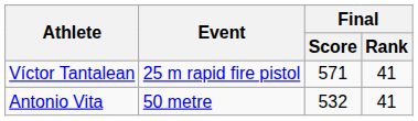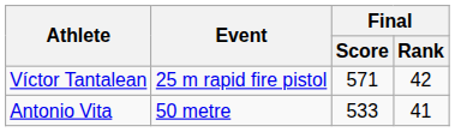 <table class="wikitable" border="1" style="font-size:90%">
 <tr>
 <th rowspan=2>Athlete</th>
 <th rowspan=2>Event</th>
 <th colspan=2>Final</th>
 </tr>
 <tr>
 <th>Score</th>
 <th>Rank</th>
 </tr>
 <tr>
 <td><a href='#'>Víctor Tantalean</a></td>
 <td><a href='#'>25 m rapid fire pistol</a></td>
 <td align=center>571</td>
-<td align=center>41</td>
+<td align=center>42</td>
 </tr>
 <tr>
 <td><a href='#'>Antonio Vita</a></td>
 <td><a href='#'>50 metre</a></td>
-<td align=center>532</td>
+<td align=center>533</td>
 <td align=center>41</td>
 </tr>
 </table>
